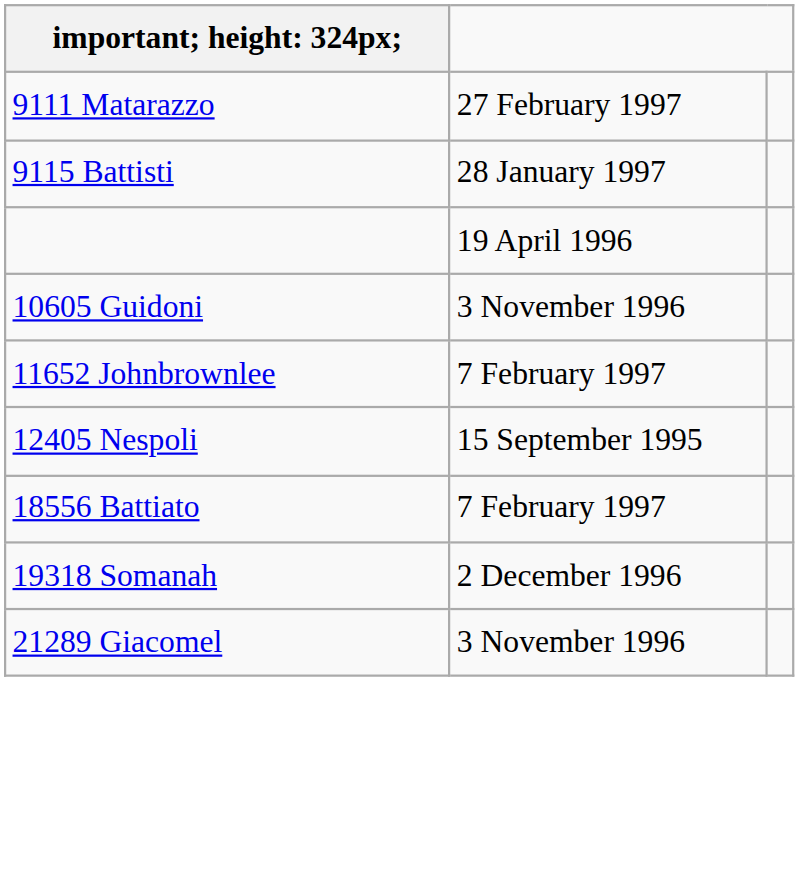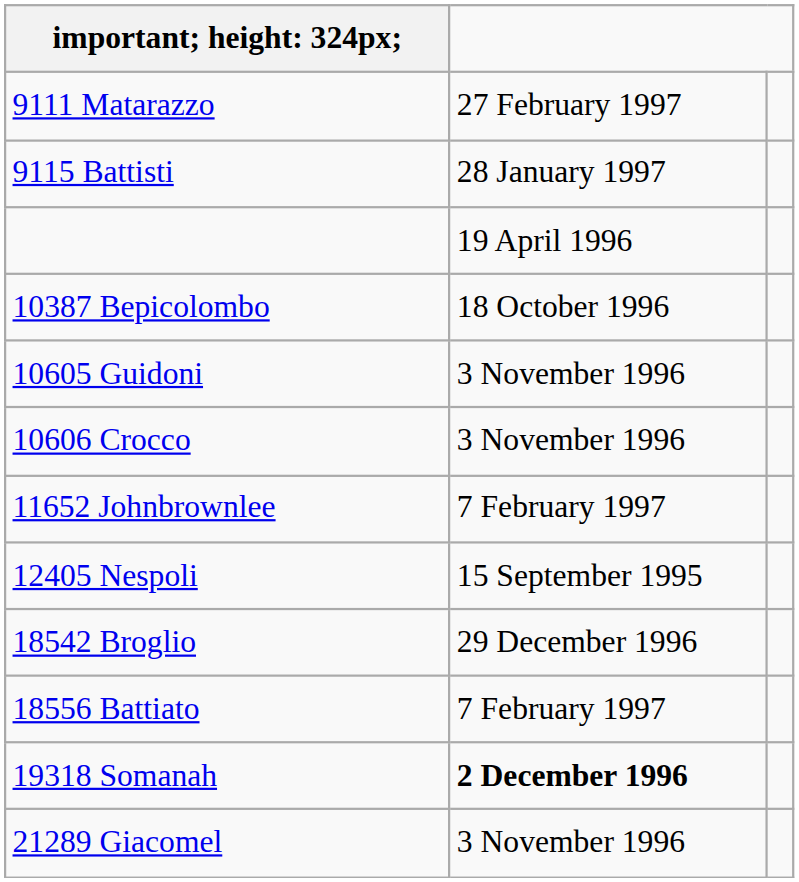 <table class="wikitable" style="font-size: 89%; float: left; width: 25em; margin-right: 1em; line-height: 1.65em">
 <tr>
 <th>important; height: 324px;</th>
 </tr>
 <tr>
 <td><a href='#'>9111 Matarazzo</a></td>
 <td>27 February 1997</td>
 <td> </td>
 </tr>
 <tr>
 <td><a href='#'>9115 Battisti</a></td>
 <td>28 January 1997</td>
 <td> </td>
 </tr>
 <tr>
 <td></td>
 <td>19 April 1996</td>
 <td> </td>
 </tr>
 <tr>
+<td><a href='#'>10387 Bepicolombo</a></td>
+<td>18 October 1996</td>
+<td> </td>
+</tr>
+<tr>
 <td><a href='#'>10605 Guidoni</a></td>
+<td>3 November 1996</td>
+<td> </td>
+</tr>
+<tr>
+<td><a href='#'>10606 Crocco</a></td>
 <td>3 November 1996</td>
 <td> </td>
 </tr>
 <tr>
 <td><a href='#'>11652 Johnbrownlee</a></td>
 <td>7 February 1997</td>
 <td> </td>
 </tr>
 <tr>
 <td><a href='#'>12405 Nespoli</a></td>
 <td>15 September 1995</td>
 <td> </td>
 </tr>
 <tr>
+<td><a href='#'>18542 Broglio</a></td>
+<td>29 December 1996</td>
+<td> </td>
+</tr>
+<tr>
 <td><a href='#'>18556 Battiato</a></td>
 <td>7 February 1997</td>
 <td> </td>
 </tr>
 <tr>
 <td><a href='#'>19318 Somanah</a></td>
-<td>2 December 1996</td>
+<td><strong>2 December 1996</strong></td>
 <td> </td>
 </tr>
 <tr>
 <td><a href='#'>21289 Giacomel</a></td>
 <td>3 November 1996</td>
 <td> </td>
 </tr>
 </table>
